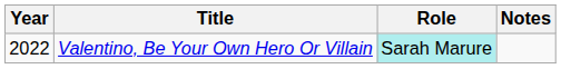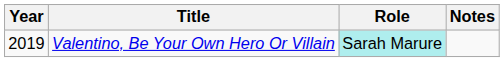 <table class="wikitable sortable">
 <tr>
 <th>Year</th>
 <th>Title</th>
 <th>Role</th>
 <th class="unsortable">Notes</th>
 </tr>
 <tr>
-<td>2022</td>
+<td>2019</td>
 <td><em><a href='#'>Valentino, Be Your Own Hero Or Villain</a></em></td>
 <td style="background: paleturquoise;">Sarah Marure</td>
 <td></td>
 </tr>
 </table>
